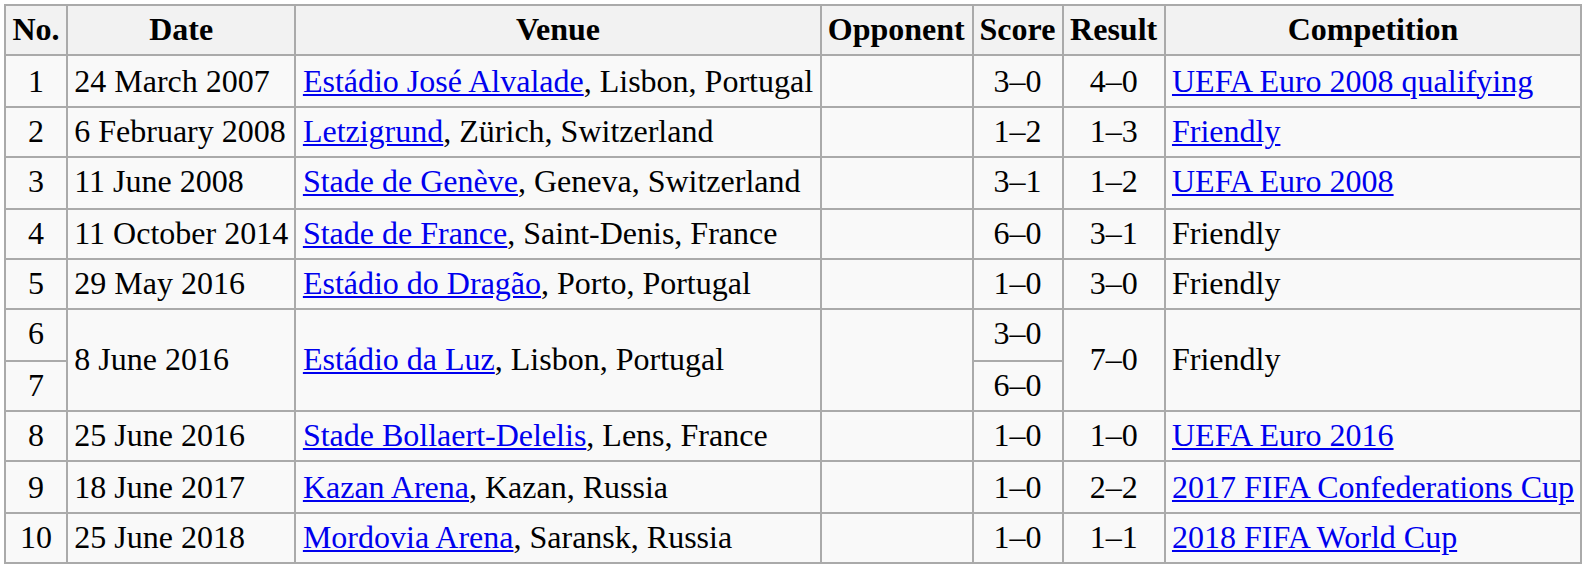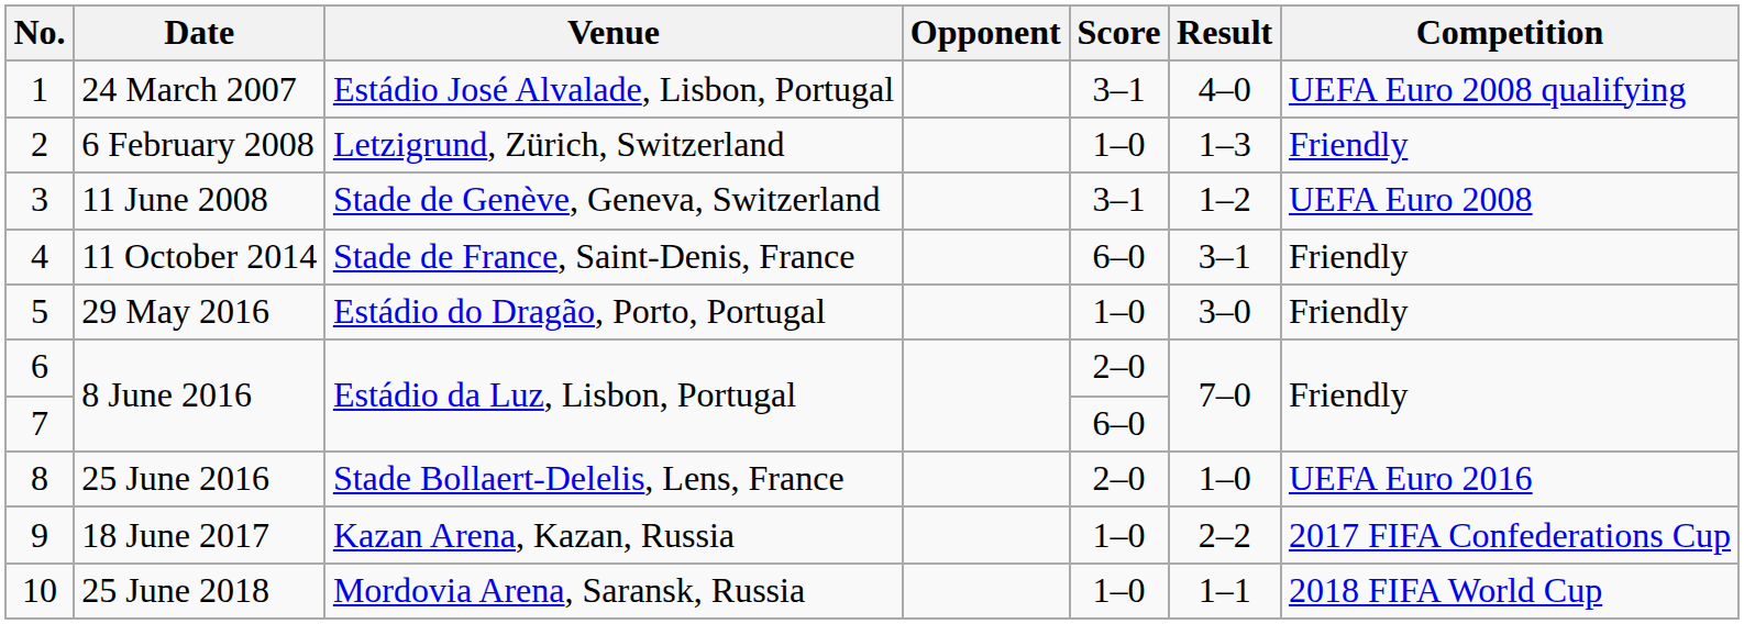 <table class="wikitable sortable">
 <tr>
 <th scope="col">No.</th>
 <th scope="col">Date</th>
 <th scope="col">Venue</th>
 <th scope="col">Opponent</th>
 <th scope="col">Score</th>
 <th scope="col">Result</th>
 <th scope="col">Competition</th>
 </tr>
 <tr>
 <td style="text-align:center">1</td>
 <td>24 March 2007</td>
 <td><a href='#'>Estádio José Alvalade</a>, Lisbon, Portugal</td>
 <td></td>
-<td style="text-align:center">3–0</td>
+<td style="text-align:center">3–1</td>
 <td style="text-align:center">4–0</td>
 <td><a href='#'>UEFA Euro 2008 qualifying</a></td>
 </tr>
 <tr>
 <td style="text-align:center">2</td>
 <td>6 February 2008</td>
 <td><a href='#'>Letzigrund</a>, Zürich, Switzerland</td>
 <td></td>
-<td style="text-align:center">1–2</td>
+<td style="text-align:center">1–0</td>
 <td style="text-align:center">1–3</td>
 <td><a href='#'>Friendly</a></td>
 </tr>
 <tr>
 <td style="text-align:center">3</td>
 <td>11 June 2008</td>
 <td><a href='#'>Stade de Genève</a>, Geneva, Switzerland</td>
 <td></td>
 <td style="text-align:center">3–1</td>
 <td style="text-align:center">1–2</td>
 <td><a href='#'>UEFA Euro 2008</a></td>
 </tr>
 <tr>
 <td style="text-align:center">4</td>
 <td>11 October 2014</td>
 <td><a href='#'>Stade de France</a>, Saint-Denis, France</td>
 <td></td>
 <td style="text-align:center">6–0</td>
 <td style="text-align:center">3–1</td>
 <td>Friendly</td>
 </tr>
 <tr>
 <td style="text-align:center">5</td>
 <td>29 May 2016</td>
 <td><a href='#'>Estádio do Dragão</a>, Porto, Portugal</td>
 <td></td>
 <td style="text-align:center">1–0</td>
 <td style="text-align:center">3–0</td>
 <td>Friendly</td>
 </tr>
 <tr>
 <td style="text-align:center">6</td>
 <td rowspan="2">8 June 2016</td>
 <td rowspan="2"><a href='#'>Estádio da Luz</a>, Lisbon, Portugal</td>
 <td rowspan="2"></td>
-<td style="text-align:center">3–0</td>
+<td style="text-align:center">2–0</td>
 <td rowspan="2" style="text-align:center">7–0</td>
 <td rowspan=2>Friendly</td>
 </tr>
 <tr>
 <td style="text-align:center">7</td>
 <td style="text-align:center">6–0</td>
 </tr>
 <tr>
 <td style="text-align:center">8</td>
 <td>25 June 2016</td>
 <td><a href='#'>Stade Bollaert-Delelis</a>, Lens, France</td>
 <td></td>
-<td style="text-align:center">1–0</td>
+<td style="text-align:center">2–0</td>
 <td style="text-align:center">1–0 </td>
 <td><a href='#'>UEFA Euro 2016</a></td>
 </tr>
 <tr>
 <td style="text-align:center">9</td>
 <td>18 June 2017</td>
 <td><a href='#'>Kazan Arena</a>, Kazan, Russia</td>
 <td></td>
 <td style="text-align:center">1–0</td>
 <td style="text-align:center">2–2</td>
 <td><a href='#'>2017 FIFA Confederations Cup</a></td>
 </tr>
 <tr>
 <td style="text-align:center">10</td>
 <td>25 June 2018</td>
 <td><a href='#'>Mordovia Arena</a>, Saransk, Russia</td>
 <td></td>
 <td style="text-align:center">1–0</td>
 <td style="text-align:center">1–1</td>
 <td><a href='#'>2018 FIFA World Cup</a></td>
 </tr>
 </table>
